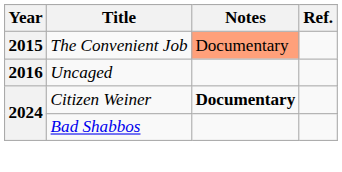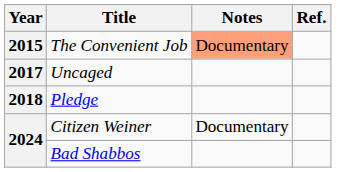 <table class="wikitable sortable plainrowheaders">
 <tr>
 <th scope="col">Year</th>
 <th scope="col">Title</th>
 <th scope="col">Notes</th>
 <th scope="col">Ref.</th>
 </tr>
 <tr>
 <th scope="row">2015</th>
 <td><em>The Convenient Job</em></td>
 <td style="background: lightsalmon;">Documentary</td>
 </tr>
 <tr>
-<th scope="row">2016</th>
+<th scope="row">2017</th>
 <td><em>Uncaged</em></td>
+<td></td>
+<td align="center"></td>
+</tr>
+<tr>
+<th scope="row">2018</th>
+<td><em><a href='#'>Pledge</a></em></td>
 <td></td>
 <td align="center"></td>
 </tr>
 <tr>
 <th scope="row" rowspan="2">2024</th>
 <td><em>Citizen Weiner</em></td>
-<td><strong>Documentary</strong></td>
+<td>Documentary</td>
 <td align="center"></td>
 </tr>
 <tr>
 <td><em><a href='#'>Bad Shabbos</a></em></td>
 <td></td>
 <td align="center"></td>
 </tr>
 </table>
